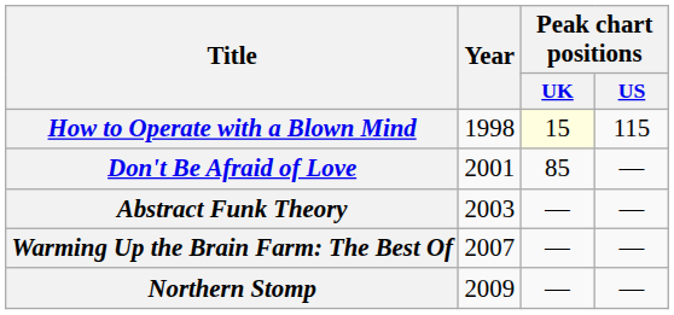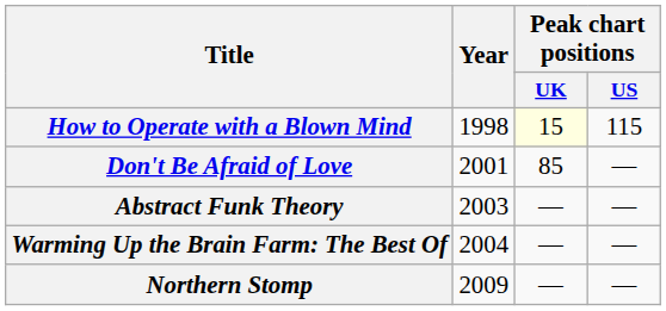 <table class="wikitable plainrowheaders" style="text-align:center">
 <tr>
 <th scope="col" rowspan="2">Title</th>
 <th scope="col" rowspan="2">Year</th>
 <th scope="col" colspan="2">Peak chart positions</th>
 </tr>
 <tr>
 <th scope="col" style="width:3em;font-size:85%"><a href='#'>UK</a><br></th>
 <th scope="col" style="width:3em;font-size:85%"><a href='#'>US</a></th>
 </tr>
 <tr>
 <th scope="row"><em><a href='#'>How to Operate with a Blown Mind</a></em></th>
 <td>1998</td>
 <td style="background: lightyellow;">15</td>
 <td>115</td>
 </tr>
 <tr>
 <th scope="row"><em><a href='#'>Don't Be Afraid of Love</a></em></th>
 <td>2001</td>
 <td>85</td>
 <td>—</td>
 </tr>
 <tr>
 <th scope="row"><em>Abstract Funk Theory</em></th>
 <td>2003</td>
 <td>—</td>
 <td>—</td>
 </tr>
 <tr>
 <th scope="row"><em>Warming Up the Brain Farm: The Best Of</em></th>
-<td>2007</td>
+<td>2004</td>
 <td>—</td>
 <td>—</td>
 </tr>
 <tr>
 <th scope="row"><em>Northern Stomp</em></th>
 <td>2009</td>
 <td>—</td>
 <td>—</td>
 </tr>
 </table>
